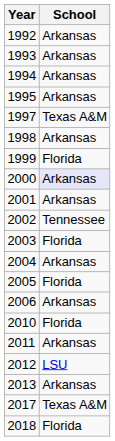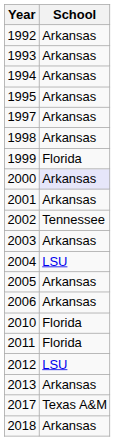 <table class="wikitable">
 <tr>
 <th>Year</th>
 <th>School</th>
 </tr>
 <tr>
 <td>1992</td>
 <td>Arkansas</td>
 </tr>
 <tr>
 <td>1993</td>
 <td>Arkansas</td>
 </tr>
 <tr>
 <td>1994</td>
 <td>Arkansas</td>
 </tr>
 <tr>
 <td>1995</td>
 <td>Arkansas</td>
 </tr>
 <tr>
 <td>1997</td>
-<td>Texas A&M</td>
+<td>Arkansas</td>
 </tr>
 <tr>
 <td>1998</td>
 <td>Arkansas</td>
 </tr>
 <tr>
 <td>1999</td>
 <td>Florida</td>
 </tr>
 <tr>
 <td>2000</td>
 <td style="background: lavender;">Arkansas</td>
 </tr>
 <tr>
 <td>2001</td>
 <td>Arkansas</td>
 </tr>
 <tr>
 <td>2002</td>
 <td>Tennessee</td>
 </tr>
 <tr>
 <td>2003</td>
-<td>Florida</td>
+<td>Arkansas</td>
 </tr>
 <tr>
 <td>2004</td>
-<td>Arkansas</td>
+<td><a href='#'>LSU</a></td>
 </tr>
 <tr>
 <td>2005</td>
-<td>Florida</td>
+<td>Arkansas</td>
 </tr>
 <tr>
 <td>2006</td>
 <td>Arkansas</td>
 </tr>
 <tr>
 <td>2010</td>
 <td>Florida</td>
 </tr>
 <tr>
 <td>2011</td>
-<td>Arkansas</td>
+<td>Florida</td>
 </tr>
 <tr>
 <td>2012</td>
 <td><a href='#'>LSU</a></td>
 </tr>
 <tr>
 <td>2013</td>
 <td>Arkansas</td>
 </tr>
 <tr>
 <td>2017</td>
 <td>Texas A&M</td>
 </tr>
 <tr>
 <td>2018</td>
-<td>Florida</td>
+<td>Arkansas</td>
 </tr>
 </table>
